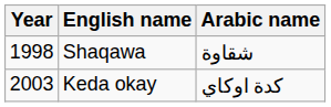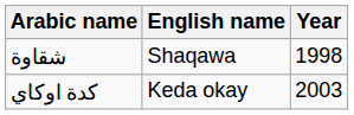 <table class="wikitable">
 <tr>
+<th>Arabic name</th>
+<th>English name</th>
 <th>Year</th>
-<th>English name</th>
-<th>Arabic name</th>
 </tr>
 <tr>
+<td>شقاوة</td>
+<td>Shaqawa</td>
 <td>1998</td>
-<td>Shaqawa</td>
-<td>شقاوة</td>
 </tr>
 <tr>
+<td>كدة اوكاي</td>
+<td>Keda okay</td>
 <td>2003</td>
-<td>Keda okay</td>
-<td>كدة اوكاي</td>
 </tr>
 </table>
